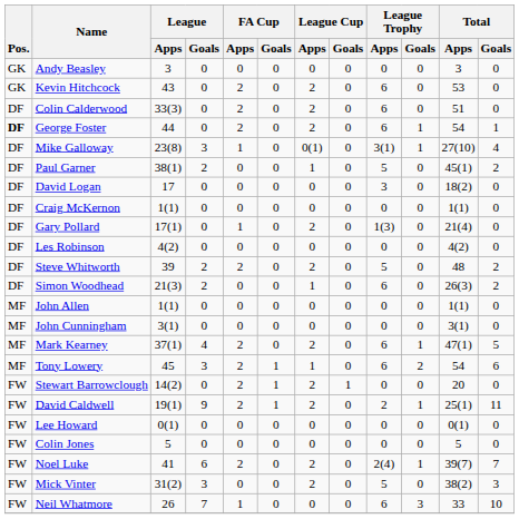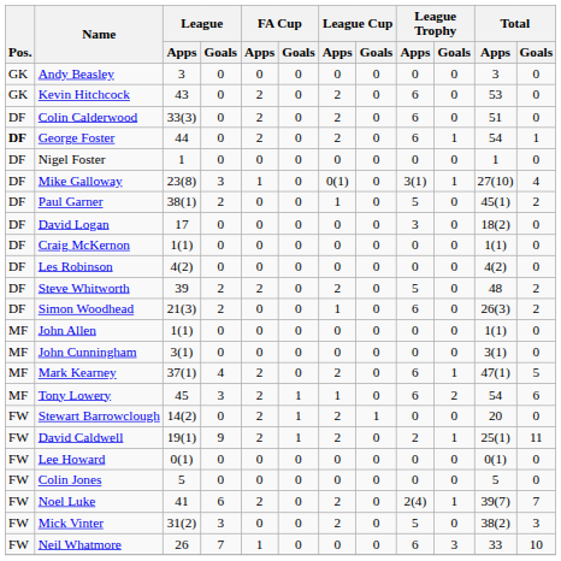 <table class="wikitable" style="text-align:center">
 <tr>
 <th rowspan="2" valign="bottom">Pos.</th>
 <th rowspan="2">Name</th>
 <th colspan="2" width="85">League</th>
 <th colspan="2" width="85">FA Cup</th>
 <th colspan="2" width="85">League Cup</th>
 <th colspan="2" width="85">League Trophy</th>
 <th colspan="2" width="85">Total</th>
 </tr>
 <tr>
 <th>Apps</th>
 <th>Goals</th>
 <th>Apps</th>
 <th>Goals</th>
 <th>Apps</th>
 <th>Goals</th>
 <th>Apps</th>
 <th>Goals</th>
 <th>Apps</th>
 <th>Goals</th>
 </tr>
 <tr>
 <td align="left">GK</td>
 <td align="left"> <a href='#'>Andy Beasley</a></td>
 <td>3</td>
 <td>0</td>
 <td>0</td>
 <td>0</td>
 <td>0</td>
 <td>0</td>
 <td>0</td>
 <td>0</td>
 <td>3</td>
 <td>0</td>
 </tr>
 <tr>
 <td align="left">GK</td>
 <td align="left"> <a href='#'>Kevin Hitchcock</a></td>
 <td>43</td>
 <td>0</td>
 <td>2</td>
 <td>0</td>
 <td>2</td>
 <td>0</td>
 <td>6</td>
 <td>0</td>
 <td>53</td>
 <td>0</td>
 </tr>
 <tr>
 <td align="left">DF</td>
 <td align="left"> <a href='#'>Colin Calderwood</a></td>
 <td>33(3)</td>
 <td>0</td>
 <td>2</td>
 <td>0</td>
 <td>2</td>
 <td>0</td>
 <td>6</td>
 <td>0</td>
 <td>51</td>
 <td>0</td>
 </tr>
 <tr>
 <td align="left"><strong>DF</strong></td>
 <td align="left"> <a href='#'>George Foster</a></td>
 <td>44</td>
 <td>0</td>
 <td>2</td>
 <td>0</td>
 <td>2</td>
 <td>0</td>
 <td>6</td>
 <td>1</td>
 <td>54</td>
 <td>1</td>
 </tr>
 <tr>
 <td align="left">DF</td>
+<td align="left"> Nigel Foster</td>
+<td>1</td>
+<td>0</td>
+<td>0</td>
+<td>0</td>
+<td>0</td>
+<td>0</td>
+<td>0</td>
+<td>0</td>
+<td>1</td>
+<td>0</td>
+</tr>
+<tr>
+<td align="left">DF</td>
 <td align="left"> <a href='#'>Mike Galloway</a></td>
 <td>23(8)</td>
 <td>3</td>
 <td>1</td>
 <td>0</td>
 <td>0(1)</td>
 <td>0</td>
 <td>3(1)</td>
 <td>1</td>
 <td>27(10)</td>
 <td>4</td>
 </tr>
 <tr>
 <td align="left">DF</td>
 <td align="left"> <a href='#'>Paul Garner</a></td>
 <td>38(1)</td>
 <td>2</td>
 <td>0</td>
 <td>0</td>
 <td>1</td>
 <td>0</td>
 <td>5</td>
 <td>0</td>
 <td>45(1)</td>
 <td>2</td>
 </tr>
 <tr>
 <td align="left">DF</td>
 <td align="left"> <a href='#'>David Logan</a></td>
 <td>17</td>
 <td>0</td>
 <td>0</td>
 <td>0</td>
 <td>0</td>
 <td>0</td>
 <td>3</td>
 <td>0</td>
 <td>18(2)</td>
 <td>0</td>
 </tr>
 <tr>
 <td align="left">DF</td>
 <td align="left"> <a href='#'>Craig McKernon</a></td>
 <td>1(1)</td>
 <td>0</td>
 <td>0</td>
 <td>0</td>
 <td>0</td>
 <td>0</td>
 <td>0</td>
 <td>0</td>
 <td>1(1)</td>
-<td>0</td>
-</tr>
-<tr>
-<td align="left">DF</td>
-<td align="left"> <a href='#'>Gary Pollard</a></td>
-<td>17(1)</td>
-<td>0</td>
-<td>1</td>
-<td>0</td>
-<td>2</td>
-<td>0</td>
-<td>1(3)</td>
-<td>0</td>
-<td>21(4)</td>
 <td>0</td>
 </tr>
 <tr>
 <td align="left">DF</td>
 <td align="left"> <a href='#'>Les Robinson</a></td>
 <td>4(2)</td>
 <td>0</td>
 <td>0</td>
 <td>0</td>
 <td>0</td>
 <td>0</td>
 <td>0</td>
 <td>0</td>
 <td>4(2)</td>
 <td>0</td>
 </tr>
 <tr>
 <td align="left">DF</td>
 <td align="left"> <a href='#'>Steve Whitworth</a></td>
 <td>39</td>
 <td>2</td>
 <td>2</td>
 <td>0</td>
 <td>2</td>
 <td>0</td>
 <td>5</td>
 <td>0</td>
 <td>48</td>
 <td>2</td>
 </tr>
 <tr>
 <td align="left">DF</td>
 <td align="left"> <a href='#'>Simon Woodhead</a></td>
 <td>21(3)</td>
 <td>2</td>
 <td>0</td>
 <td>0</td>
 <td>1</td>
 <td>0</td>
 <td>6</td>
 <td>0</td>
 <td>26(3)</td>
 <td>2</td>
 </tr>
 <tr>
 <td align="left">MF</td>
 <td align="left"> <a href='#'>John Allen</a></td>
 <td>1(1)</td>
 <td>0</td>
 <td>0</td>
 <td>0</td>
 <td>0</td>
 <td>0</td>
 <td>0</td>
 <td>0</td>
 <td>1(1)</td>
 <td>0</td>
 </tr>
 <tr>
 <td align="left">MF</td>
 <td align="left"> <a href='#'>John Cunningham</a></td>
 <td>3(1)</td>
 <td>0</td>
 <td>0</td>
 <td>0</td>
 <td>0</td>
 <td>0</td>
 <td>0</td>
 <td>0</td>
 <td>3(1)</td>
 <td>0</td>
 </tr>
 <tr>
 <td align="left">MF</td>
 <td align="left"> <a href='#'>Mark Kearney</a></td>
 <td>37(1)</td>
 <td>4</td>
 <td>2</td>
 <td>0</td>
 <td>2</td>
 <td>0</td>
 <td>6</td>
 <td>1</td>
 <td>47(1)</td>
 <td>5</td>
 </tr>
 <tr>
 <td align="left">MF</td>
 <td align="left"> <a href='#'>Tony Lowery</a></td>
 <td>45</td>
 <td>3</td>
 <td>2</td>
 <td>1</td>
 <td>1</td>
 <td>0</td>
 <td>6</td>
 <td>2</td>
 <td>54</td>
 <td>6</td>
 </tr>
 <tr>
 <td align="left">FW</td>
 <td align="left"> <a href='#'>Stewart Barrowclough</a></td>
 <td>14(2)</td>
 <td>0</td>
 <td>2</td>
 <td>1</td>
 <td>2</td>
 <td>1</td>
 <td>0</td>
 <td>0</td>
 <td>20</td>
 <td>0</td>
 </tr>
 <tr>
 <td align="left">FW</td>
 <td align="left"> <a href='#'>David Caldwell</a></td>
 <td>19(1)</td>
 <td>9</td>
 <td>2</td>
 <td>1</td>
 <td>2</td>
 <td>0</td>
 <td>2</td>
 <td>1</td>
 <td>25(1)</td>
 <td>11</td>
 </tr>
 <tr>
 <td align="left">FW</td>
 <td align="left"> <a href='#'>Lee Howard</a></td>
 <td>0(1)</td>
 <td>0</td>
 <td>0</td>
 <td>0</td>
 <td>0</td>
 <td>0</td>
 <td>0</td>
 <td>0</td>
 <td>0(1)</td>
 <td>0</td>
 </tr>
 <tr>
 <td align="left">FW</td>
 <td align="left"> <a href='#'>Colin Jones</a></td>
 <td>5</td>
 <td>0</td>
 <td>0</td>
 <td>0</td>
 <td>0</td>
 <td>0</td>
 <td>0</td>
 <td>0</td>
 <td>5</td>
 <td>0</td>
 </tr>
 <tr>
 <td align="left">FW</td>
 <td align="left"> <a href='#'>Noel Luke</a></td>
 <td>41</td>
 <td>6</td>
 <td>2</td>
 <td>0</td>
 <td>2</td>
 <td>0</td>
 <td>2(4)</td>
 <td>1</td>
 <td>39(7)</td>
 <td>7</td>
 </tr>
 <tr>
 <td align="left">FW</td>
 <td align="left"> <a href='#'>Mick Vinter</a></td>
 <td>31(2)</td>
 <td>3</td>
 <td>0</td>
 <td>0</td>
 <td>2</td>
 <td>0</td>
 <td>5</td>
 <td>0</td>
 <td>38(2)</td>
 <td>3</td>
 </tr>
 <tr>
 <td align="left">FW</td>
 <td align="left"> <a href='#'>Neil Whatmore</a></td>
 <td>26</td>
 <td>7</td>
 <td>1</td>
 <td>0</td>
 <td>0</td>
 <td>0</td>
 <td>6</td>
 <td>3</td>
 <td>33</td>
 <td>10</td>
 </tr>
 <tr>
 </tr>
 </table>
